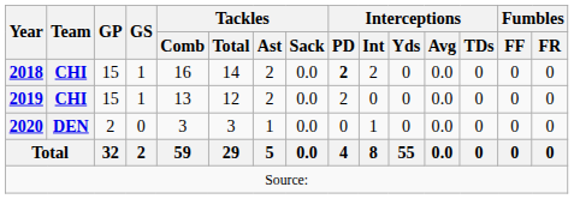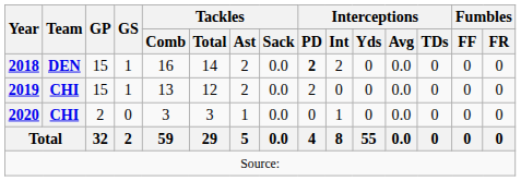 <table class="wikitable" style="text-align:center">
 <tr>
 <th rowspan="2">Year</th>
 <th rowspan="2">Team</th>
 <th rowspan="2">GP</th>
 <th rowspan="2">GS</th>
 <th colspan="4">Tackles</th>
 <th colspan="5">Interceptions</th>
 <th colspan="2">Fumbles</th>
 </tr>
 <tr>
 <th>Comb</th>
 <th>Total</th>
 <th>Ast</th>
 <th>Sack</th>
 <th>PD</th>
 <th>Int</th>
 <th>Yds</th>
 <th>Avg</th>
 <th>TDs</th>
 <th>FF</th>
 <th>FR</th>
 </tr>
 <tr>
 <th><a href='#'>2018</a></th>
-<th><a href='#'>CHI</a></th>
+<th><a href='#'>DEN</a></th>
 <td>15</td>
 <td>1</td>
 <td>16</td>
 <td>14</td>
 <td>2</td>
 <td>0.0</td>
 <td><strong>2</strong></td>
 <td>2</td>
 <td>0</td>
 <td>0.0</td>
 <td>0</td>
 <td>0</td>
 <td>0</td>
 </tr>
 <tr>
 <th><a href='#'>2019</a></th>
 <th><a href='#'>CHI</a></th>
 <td>15</td>
 <td>1</td>
 <td>13</td>
 <td>12</td>
 <td>2</td>
 <td>0.0</td>
 <td>2</td>
 <td>0</td>
 <td>0</td>
 <td>0.0</td>
 <td>0</td>
 <td>0</td>
 <td>0</td>
 </tr>
 <tr>
 <th><a href='#'>2020</a></th>
-<th><a href='#'>DEN</a></th>
+<th><a href='#'>CHI</a></th>
 <td>2</td>
 <td>0</td>
 <td>3</td>
 <td>3</td>
 <td>1</td>
 <td>0.0</td>
 <td>0</td>
 <td>1</td>
 <td>0</td>
 <td>0.0</td>
 <td>0</td>
 <td>0</td>
 <td>0</td>
 </tr>
 <tr>
 <th colspan="2">Total</th>
 <th>32</th>
 <th>2</th>
 <th>59</th>
 <th>29</th>
 <th>5</th>
 <th>0.0</th>
 <th>4</th>
 <th>8</th>
 <th>55</th>
 <th>0.0</th>
 <th>0</th>
 <th>0</th>
 <th>0</th>
 </tr>
 <tr>
 <td colspan="15"><small>Source: </small></td>
 </tr>
 </table>
